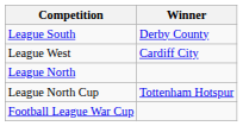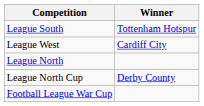 <table class="wikitable">
 <tr>
 <th>Competition</th>
 <th>Winner</th>
 </tr>
 <tr>
 <td><a href='#'>League South</a></td>
-<td><a href='#'>Derby County</a></td>
+<td><a href='#'>Tottenham Hotspur</a></td>
 </tr>
 <tr>
 <td>League West</td>
 <td><a href='#'>Cardiff City</a></td>
 </tr>
 <tr>
 <td><a href='#'>League North</a></td>
 <td></td>
 </tr>
 <tr>
 <td>League North Cup</td>
-<td><a href='#'>Tottenham Hotspur</a></td>
+<td><a href='#'>Derby County</a></td>
 </tr>
 <tr>
 <td><a href='#'>Football League War Cup</a></td>
 <td></td>
 </tr>
 </table>
